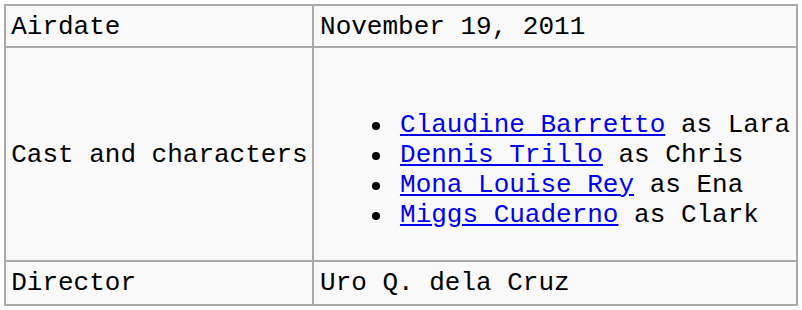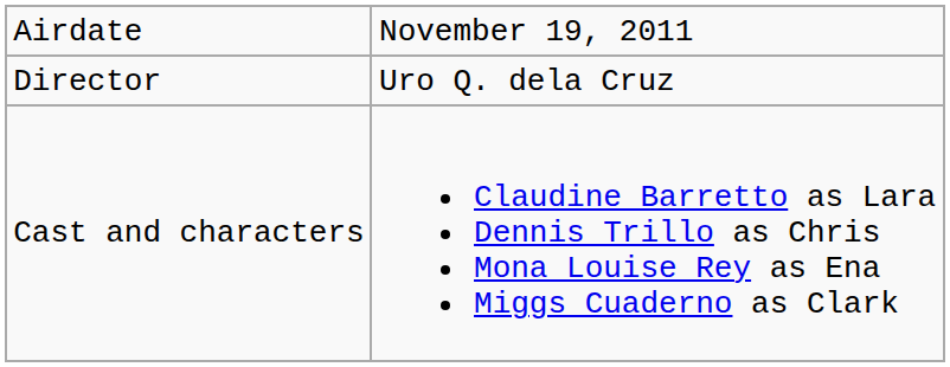 <table class="wikitable">
 <tr>
 <td>Airdate</td>
 <td>November 19, 2011</td>
 </tr>
 <tr>
+<td>Director</td>
+<td>Uro Q. dela Cruz</td>
+</tr>
+<tr>
 <td>Cast and characters</td>
 <td><br><ul><li><a href='#'>Claudine Barretto</a> as Lara</li><li><a href='#'>Dennis Trillo</a> as Chris</li><li><a href='#'>Mona Louise Rey</a> as Ena</li><li><a href='#'>Miggs Cuaderno</a> as Clark</li></ul></td>
 </tr>
-<tr>
-<td>Director</td>
-<td>Uro Q. dela Cruz</td>
-</tr>
 </table>
